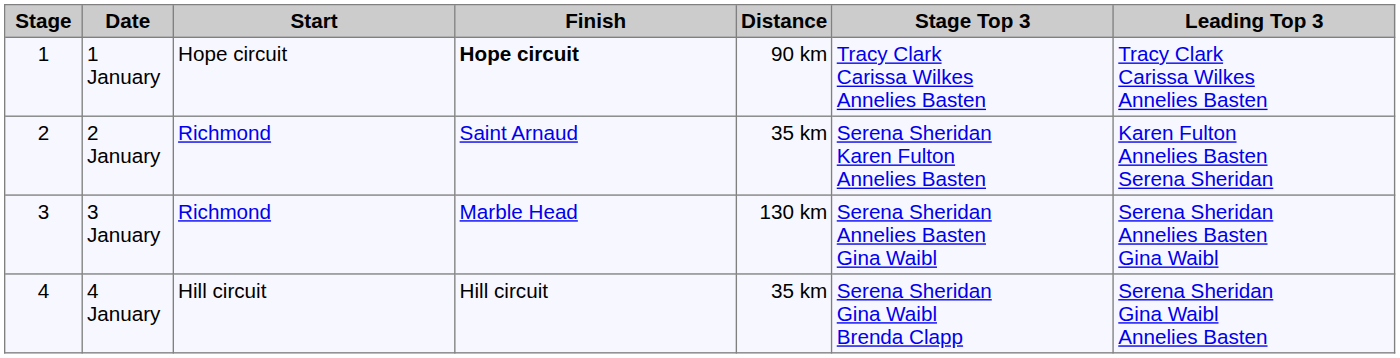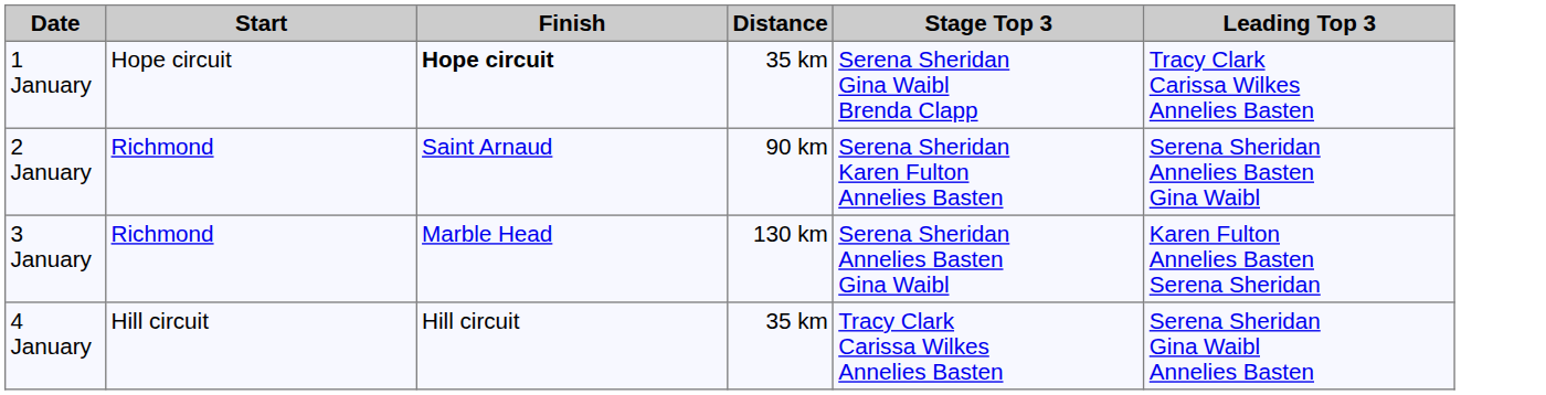 <table bgcolor="#f7f8ff" cellpadding="3" cellspacing="0" border="1" style="font-size: 95%; border: gray solid 1px; border-collapse: collapse;">
 <tr bgcolor="#CCCCCC">
-<td align="center" width="50"><strong>Stage</strong></td>
 <td align="center" width="60"><strong>Date</strong></td>
 <td align="center" width="200"><strong>Start</strong></td>
 <td align="center" width="200"><strong>Finish</strong></td>
 <td align="center" width="50"><strong>Distance</strong></td>
 <td align="center" width="200"><strong>Stage Top 3</strong></td>
 <td align="center" width="200"><strong>Leading Top 3</strong></td>
 </tr>
 <tr valign=top>
-<td align=center>1</td>
 <td>1 January</td>
 <td>Hope circuit</td>
 <td><strong>Hope circuit</strong></td>
-<td align=right>90 km</td>
-<td> <a href='#'>Tracy Clark</a><br>  <a href='#'>Carissa Wilkes</a><br>  <a href='#'>Annelies Basten</a></td>
+<td align=right>35 km</td>
+<td> <a href='#'>Serena Sheridan</a><br>  <a href='#'>Gina Waibl</a><br>  <a href='#'>Brenda Clapp</a></td>
 <td> <a href='#'>Tracy Clark</a><br>  <a href='#'>Carissa Wilkes</a><br>  <a href='#'>Annelies Basten</a></td>
 </tr>
 <tr valign=top>
-<td align=center>2</td>
 <td>2 January</td>
 <td><a href='#'>Richmond</a></td>
 <td><a href='#'>Saint Arnaud</a></td>
-<td align=right>35 km</td>
+<td align=right>90 km</td>
 <td> <a href='#'>Serena Sheridan</a><br>  <a href='#'>Karen Fulton</a><br>  <a href='#'>Annelies Basten</a></td>
-<td> <a href='#'>Karen Fulton</a><br>  <a href='#'>Annelies Basten</a><br>  <a href='#'>Serena Sheridan</a></td>
+<td> <a href='#'>Serena Sheridan</a><br>  <a href='#'>Annelies Basten</a><br>  <a href='#'>Gina Waibl</a></td>
 </tr>
 <tr valign=top>
-<td align=center>3</td>
 <td>3 January</td>
 <td><a href='#'>Richmond</a></td>
 <td><a href='#'>Marble Head</a></td>
 <td align=right>130 km</td>
 <td> <a href='#'>Serena Sheridan</a><br>  <a href='#'>Annelies Basten</a><br>  <a href='#'>Gina Waibl</a></td>
-<td> <a href='#'>Serena Sheridan</a><br>  <a href='#'>Annelies Basten</a><br>  <a href='#'>Gina Waibl</a></td>
+<td> <a href='#'>Karen Fulton</a><br>  <a href='#'>Annelies Basten</a><br>  <a href='#'>Serena Sheridan</a></td>
 </tr>
 <tr valign=top>
-<td align=center>4</td>
 <td>4 January</td>
 <td>Hill circuit</td>
 <td>Hill circuit</td>
 <td align=right>35 km</td>
-<td> <a href='#'>Serena Sheridan</a><br>  <a href='#'>Gina Waibl</a><br>  <a href='#'>Brenda Clapp</a></td>
+<td> <a href='#'>Tracy Clark</a><br>  <a href='#'>Carissa Wilkes</a><br>  <a href='#'>Annelies Basten</a></td>
 <td> <a href='#'>Serena Sheridan</a><br>  <a href='#'>Gina Waibl</a><br>  <a href='#'>Annelies Basten</a></td>
 </tr>
 </table>
